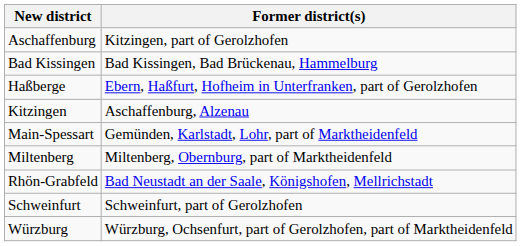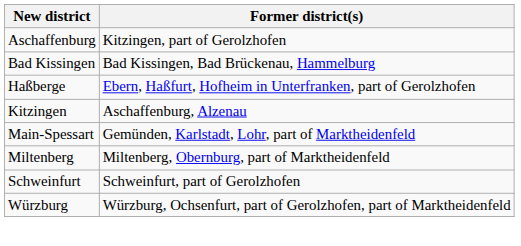 <table class="wikitable">
 <tr>
 <th>New district</th>
 <th>Former district(s)</th>
 </tr>
 <tr>
 <td>Aschaffenburg</td>
 <td>Kitzingen, part of Gerolzhofen</td>
 </tr>
 <tr>
 <td>Bad Kissingen</td>
 <td>Bad Kissingen, Bad Brückenau, <a href='#'>Hammelburg</a></td>
 </tr>
 <tr>
 <td>Haßberge</td>
 <td><a href='#'>Ebern</a>, <a href='#'>Haßfurt</a>, <a href='#'>Hofheim in Unterfranken</a>, part of Gerolzhofen</td>
 </tr>
 <tr>
 <td>Kitzingen</td>
 <td>Aschaffenburg, <a href='#'>Alzenau</a></td>
 </tr>
 <tr>
 <td>Main-Spessart</td>
 <td>Gemünden, <a href='#'>Karlstadt</a>, <a href='#'>Lohr</a>, part of <a href='#'>Marktheidenfeld</a></td>
 </tr>
 <tr>
 <td>Miltenberg</td>
 <td>Miltenberg, <a href='#'>Obernburg</a>, part of Marktheidenfeld</td>
 </tr>
 <tr>
-<td>Rhön-Grabfeld</td>
-<td><a href='#'>Bad Neustadt an der Saale</a>, <a href='#'>Königshofen</a>, <a href='#'>Mellrichstadt</a></td>
-</tr>
-<tr>
 <td>Schweinfurt</td>
 <td>Schweinfurt, part of Gerolzhofen</td>
 </tr>
 <tr>
 <td>Würzburg</td>
 <td>Würzburg, Ochsenfurt, part of Gerolzhofen, part of Marktheidenfeld</td>
 </tr>
 </table>
